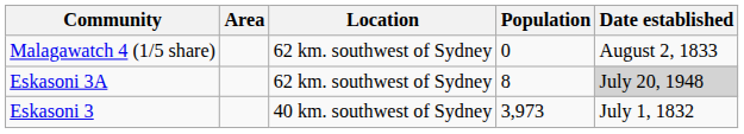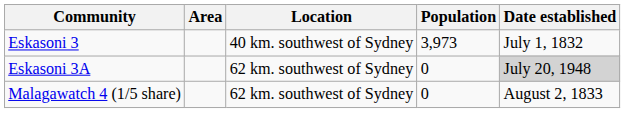 <table class="wikitable">
 <tr>
 <th>Community</th>
 <th>Area</th>
 <th>Location</th>
 <th>Population</th>
 <th>Date established</th>
 </tr>
 <tr>
+<td><a href='#'>Eskasoni 3</a></td>
+<td></td>
+<td>40 km. southwest of Sydney</td>
+<td>3,973</td>
+<td>July 1, 1832</td>
+</tr>
+<tr>
+<td><a href='#'>Eskasoni 3A</a></td>
+<td></td>
+<td>62 km. southwest of Sydney</td>
+<td>0</td>
+<td style="background: lightgrey;">July 20, 1948</td>
+</tr>
+<tr>
 <td><a href='#'>Malagawatch 4</a> (1/5 share)</td>
 <td></td>
 <td>62 km. southwest of Sydney</td>
 <td>0</td>
 <td>August 2, 1833</td>
 </tr>
-<tr>
-<td><a href='#'>Eskasoni 3A</a></td>
-<td></td>
-<td>62 km. southwest of Sydney</td>
-<td>8</td>
-<td style="background: lightgrey;">July 20, 1948</td>
-</tr>
-<tr>
-<td><a href='#'>Eskasoni 3</a></td>
-<td></td>
-<td>40 km. southwest of Sydney</td>
-<td>3,973</td>
-<td>July 1, 1832</td>
-</tr>
 </table>
